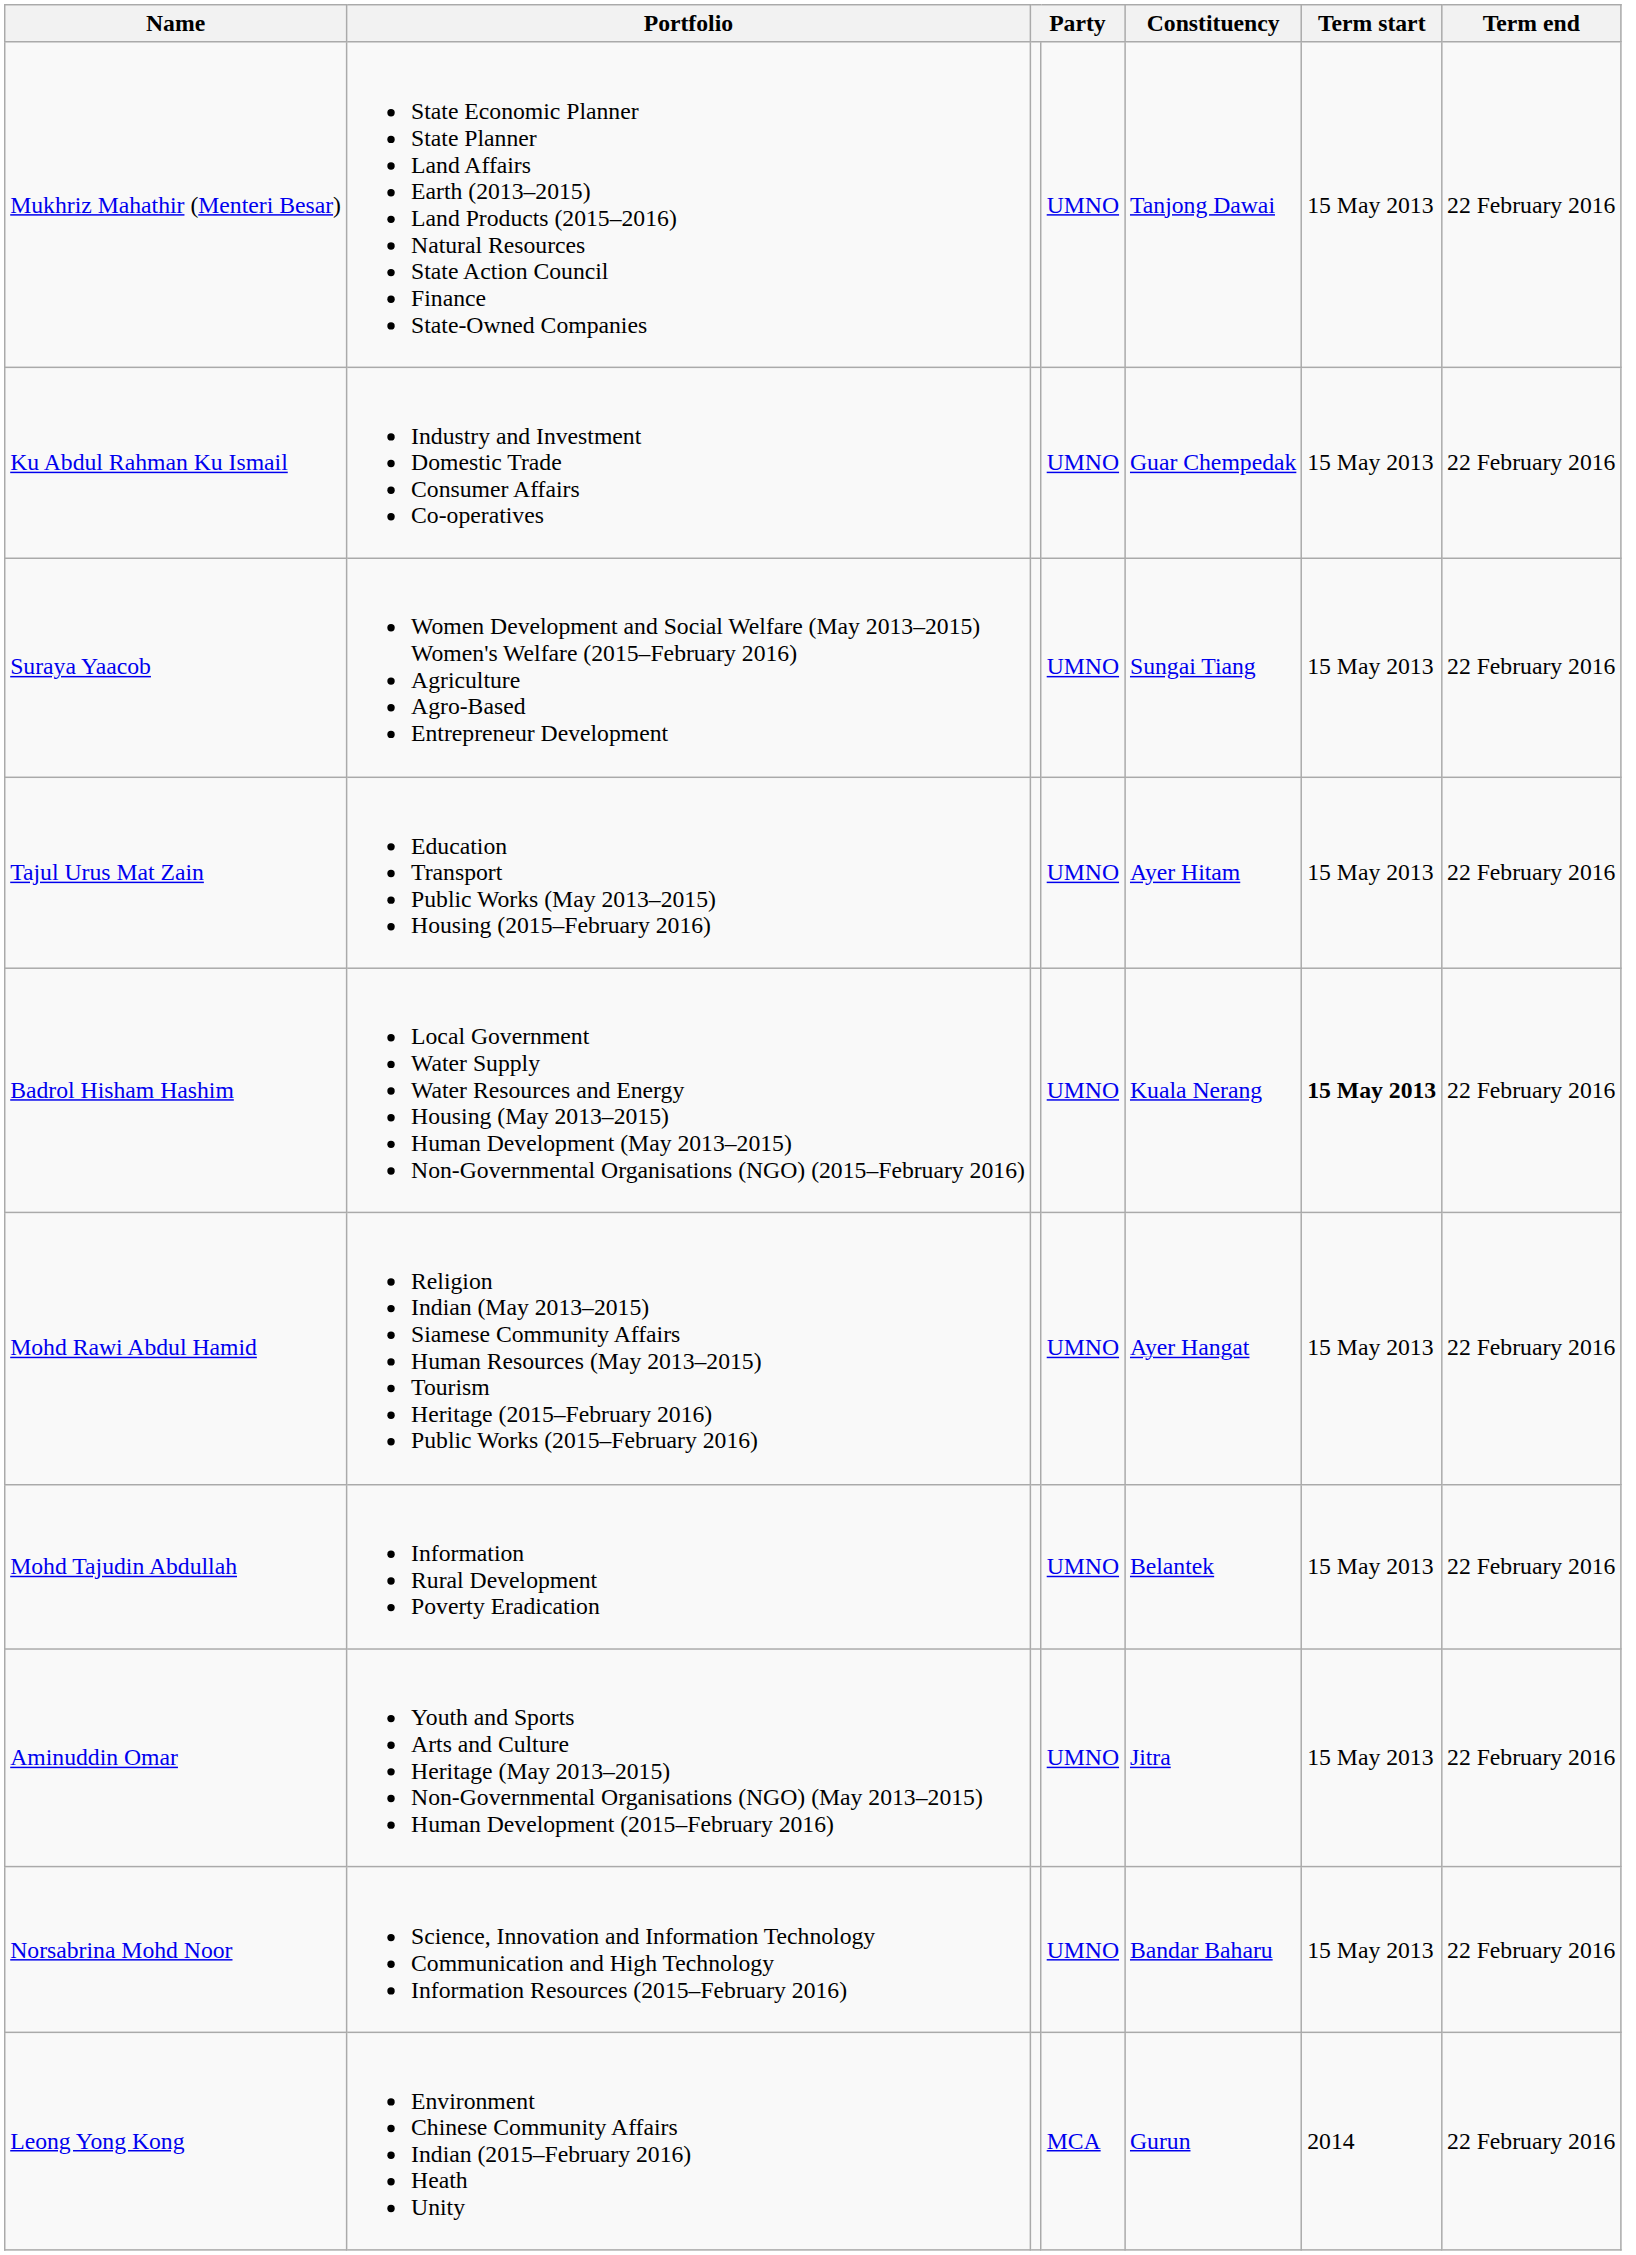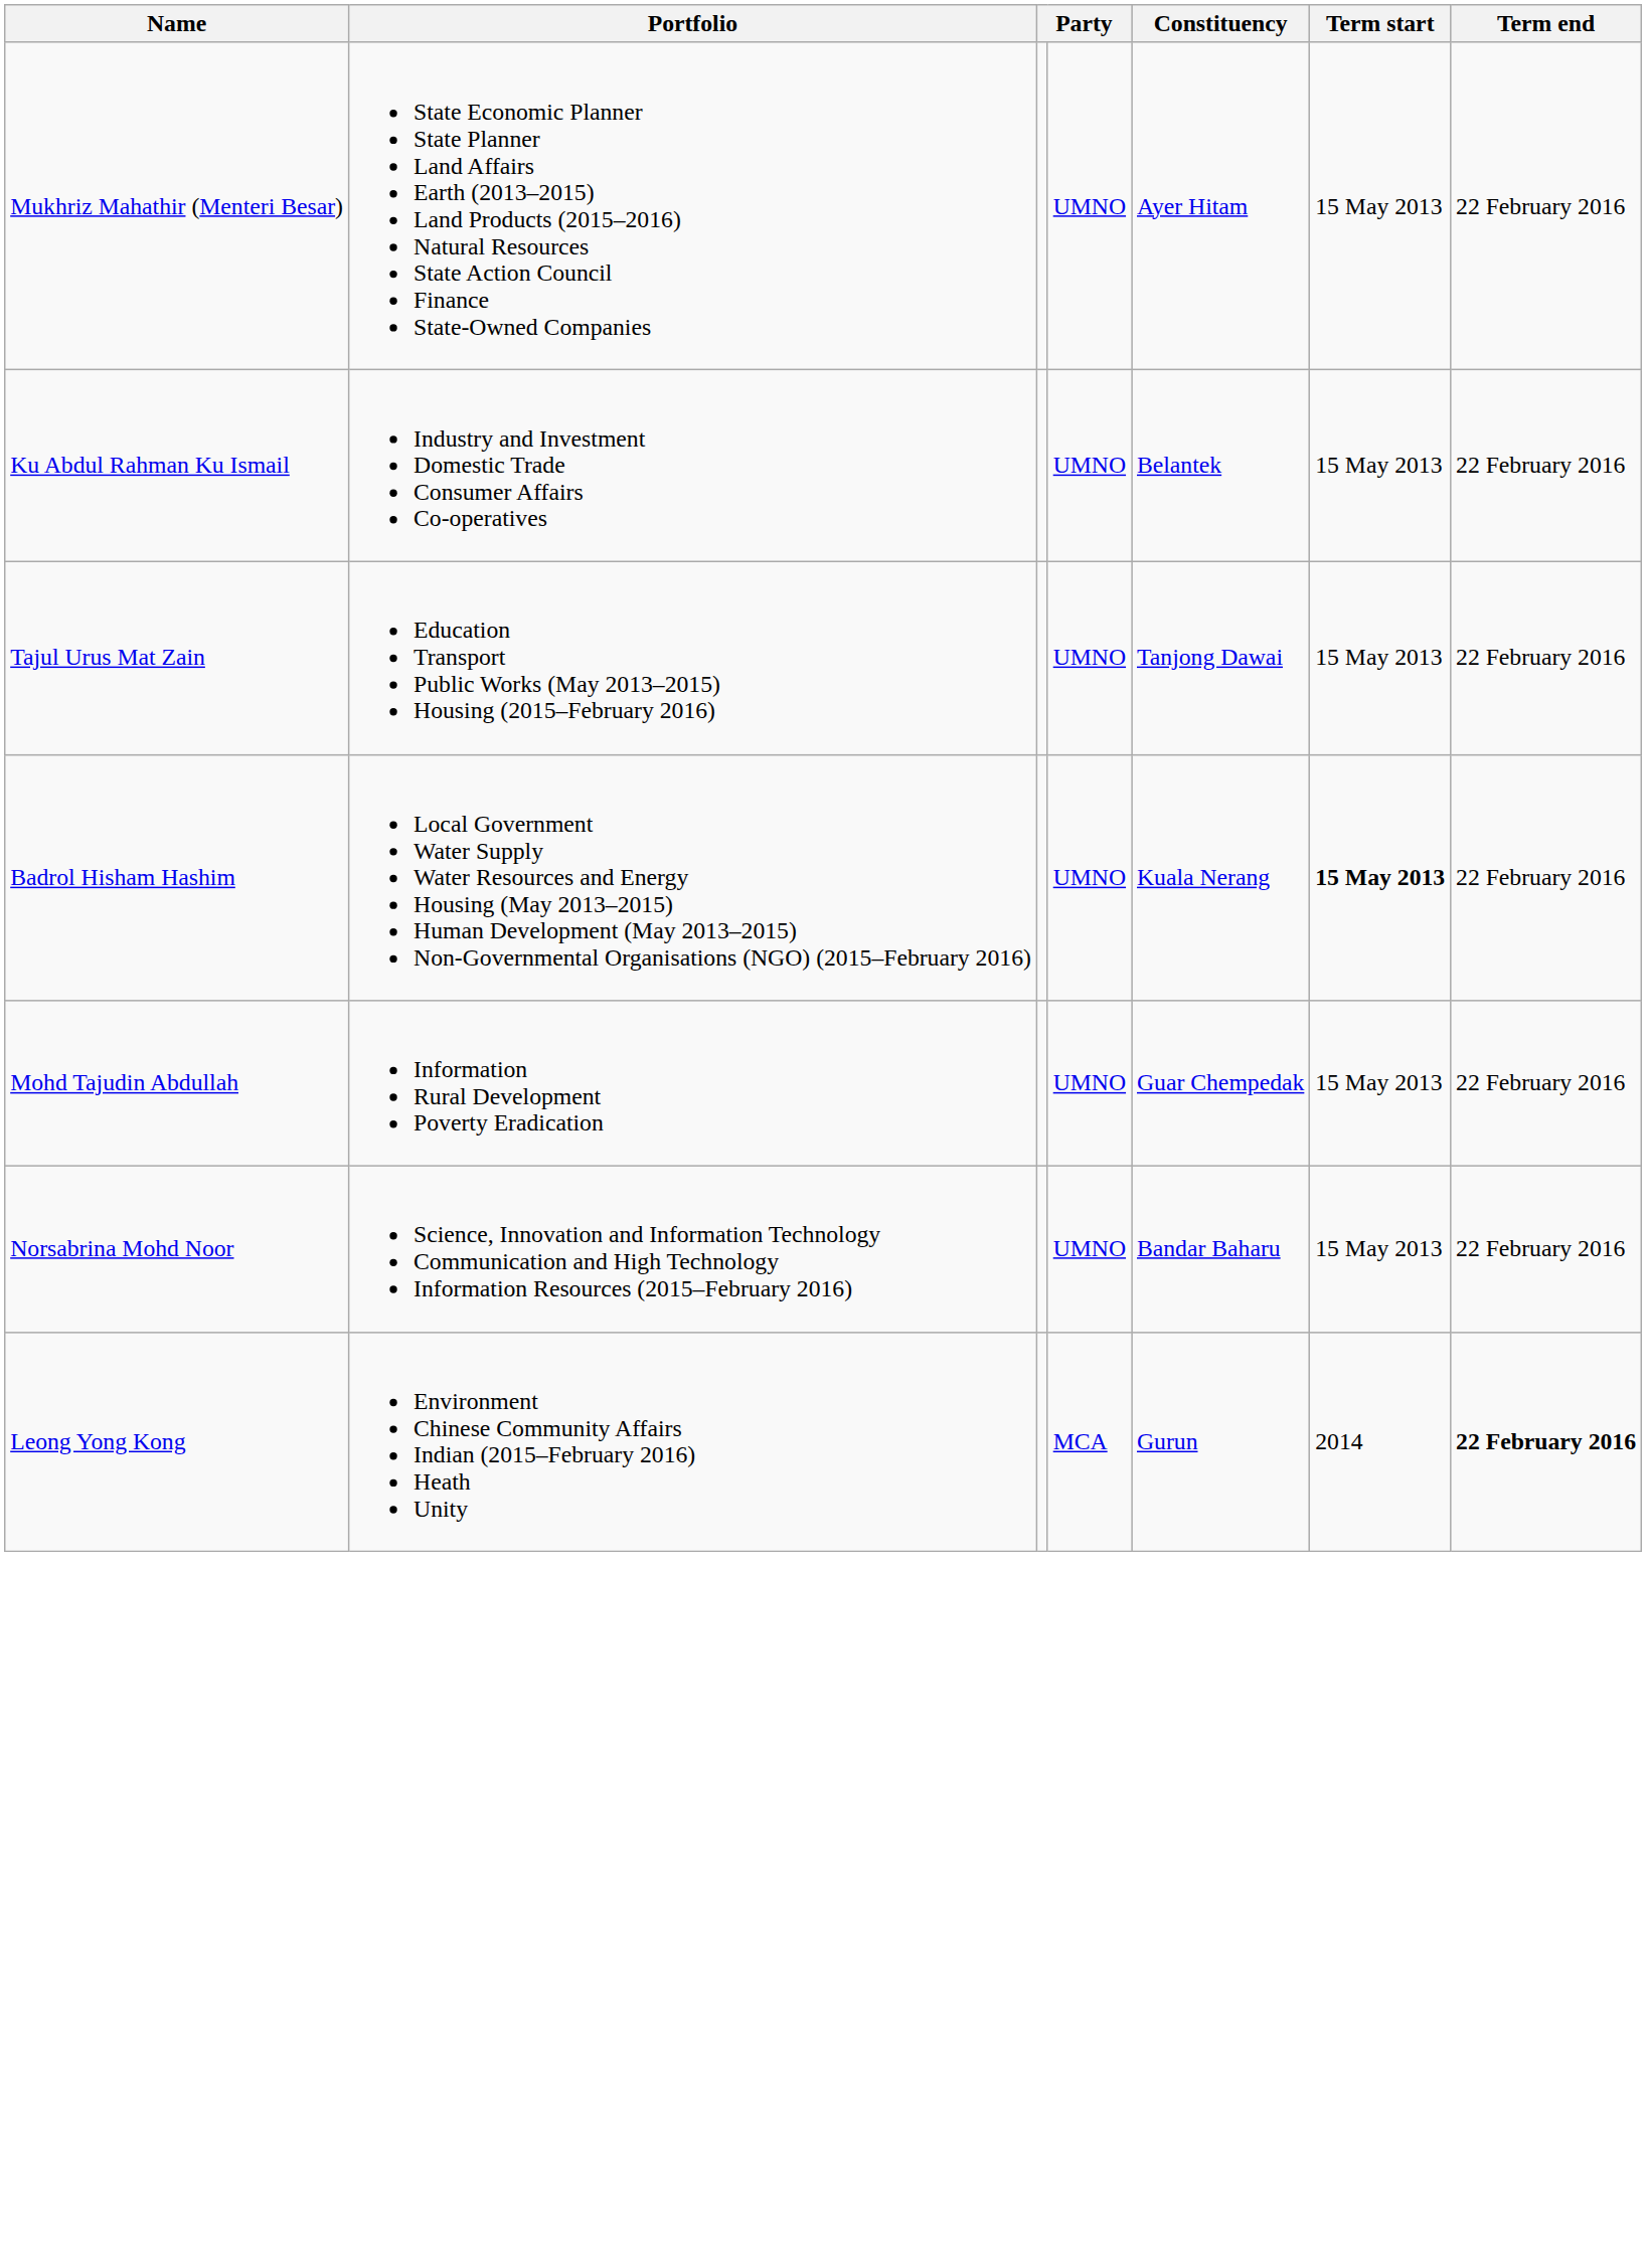 <table class="wikitable">
 <tr>
 <th>Name</th>
 <th>Portfolio</th>
 <th colspan=2>Party</th>
 <th>Constituency</th>
 <th>Term start</th>
 <th>Term end</th>
 </tr>
 <tr>
 <td><a href='#'>Mukhriz Mahathir</a> (<a href='#'>Menteri Besar</a>)</td>
 <td><br><ul><li>State Economic Planner</li><li>State Planner</li><li>Land Affairs</li><li>Earth (2013–2015)</li><li>Land Products (2015–2016)</li><li>Natural Resources</li><li>State Action Council</li><li>Finance</li><li>State-Owned Companies</li></ul></td>
 <td bgcolor=></td>
 <td><a href='#'>UMNO</a></td>
-<td><a href='#'>Tanjong Dawai</a></td>
+<td><a href='#'>Ayer Hitam</a></td>
 <td>15 May 2013</td>
 <td>22 February 2016</td>
 </tr>
 <tr>
 <td><a href='#'>Ku Abdul Rahman Ku Ismail</a></td>
 <td><br><ul><li>Industry and Investment</li><li>Domestic Trade</li><li>Consumer Affairs</li><li>Co-operatives</li></ul></td>
 <td bgcolor=></td>
 <td><a href='#'>UMNO</a></td>
-<td><a href='#'>Guar Chempedak</a></td>
-<td>15 May 2013</td>
-<td>22 February 2016</td>
-</tr>
-<tr>
-<td><a href='#'>Suraya Yaacob</a></td>
-<td><br><ul><li>Women Development and Social Welfare (May 2013–2015) <br> Women's Welfare (2015–February 2016)</li><li>Agriculture</li><li>Agro-Based</li><li>Entrepreneur Development</li></ul></td>
-<td bgcolor=></td>
-<td><a href='#'>UMNO</a></td>
-<td><a href='#'>Sungai Tiang</a></td>
+<td><a href='#'>Belantek</a></td>
 <td>15 May 2013</td>
 <td>22 February 2016</td>
 </tr>
 <tr>
 <td><a href='#'>Tajul Urus Mat Zain</a></td>
 <td><br><ul><li>Education</li><li>Transport</li><li>Public Works (May 2013–2015)</li><li>Housing (2015–February 2016)</li></ul></td>
 <td bgcolor=></td>
 <td><a href='#'>UMNO</a></td>
-<td><a href='#'>Ayer Hitam</a></td>
+<td><a href='#'>Tanjong Dawai</a></td>
 <td>15 May 2013</td>
 <td>22 February 2016</td>
 </tr>
 <tr>
 <td><a href='#'>Badrol Hisham Hashim</a></td>
 <td><br><ul><li>Local Government</li><li>Water Supply</li><li>Water Resources and Energy</li><li>Housing (May 2013–2015)</li><li>Human Development (May 2013–2015)</li><li>Non-Governmental Organisations (NGO) (2015–February 2016)</li></ul></td>
 <td bgcolor=></td>
 <td><a href='#'>UMNO</a></td>
 <td><a href='#'>Kuala Nerang</a></td>
 <td><strong>15 May 2013</strong></td>
 <td>22 February 2016</td>
 </tr>
 <tr>
-<td><a href='#'>Mohd Rawi Abdul Hamid</a></td>
-<td><br><ul><li>Religion</li><li>Indian (May 2013–2015)</li><li>Siamese Community Affairs</li><li>Human Resources (May 2013–2015)</li><li>Tourism</li><li>Heritage (2015–February 2016)</li><li>Public Works (2015–February 2016)</li></ul></td>
-<td bgcolor=></td>
-<td><a href='#'>UMNO</a></td>
-<td><a href='#'>Ayer Hangat</a></td>
-<td>15 May 2013</td>
-<td>22 February 2016</td>
-</tr>
-<tr>
 <td><a href='#'>Mohd Tajudin Abdullah</a></td>
 <td><br><ul><li>Information</li><li>Rural Development</li><li>Poverty Eradication</li></ul></td>
 <td bgcolor=></td>
 <td><a href='#'>UMNO</a></td>
-<td><a href='#'>Belantek</a></td>
-<td>15 May 2013</td>
-<td>22 February 2016</td>
-</tr>
-<tr>
-<td><a href='#'>Aminuddin Omar</a></td>
-<td><br><ul><li>Youth and Sports</li><li>Arts and Culture</li><li>Heritage (May 2013–2015)</li><li>Non-Governmental Organisations (NGO) (May 2013–2015)</li><li>Human Development (2015–February 2016)</li></ul></td>
-<td bgcolor=></td>
-<td><a href='#'>UMNO</a></td>
-<td><a href='#'>Jitra</a></td>
+<td><a href='#'>Guar Chempedak</a></td>
 <td>15 May 2013</td>
 <td>22 February 2016</td>
 </tr>
 <tr>
 <td><a href='#'>Norsabrina Mohd Noor</a></td>
 <td><br><ul><li>Science, Innovation and Information Technology</li><li>Communication and High Technology</li><li>Information Resources (2015–February 2016)</li></ul></td>
 <td bgcolor=></td>
 <td><a href='#'>UMNO</a></td>
 <td><a href='#'>Bandar Baharu</a></td>
 <td>15 May 2013</td>
 <td>22 February 2016</td>
 </tr>
 <tr>
 <td><a href='#'>Leong Yong Kong</a></td>
 <td><br><ul><li>Environment</li><li>Chinese Community Affairs</li><li>Indian (2015–February 2016)</li><li>Heath</li><li>Unity</li></ul></td>
 <td bgcolor=></td>
 <td><a href='#'>MCA</a></td>
 <td><a href='#'>Gurun</a></td>
 <td>2014</td>
-<td>22 February 2016</td>
+<td><strong>22 February 2016</strong></td>
 </tr>
 </table>
